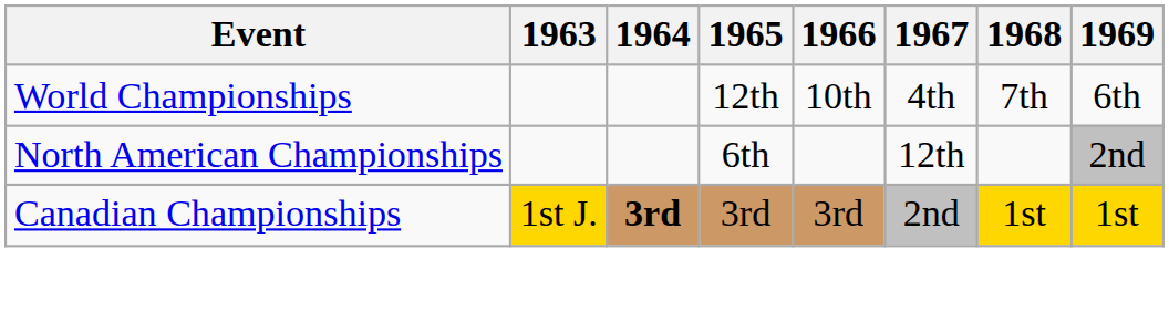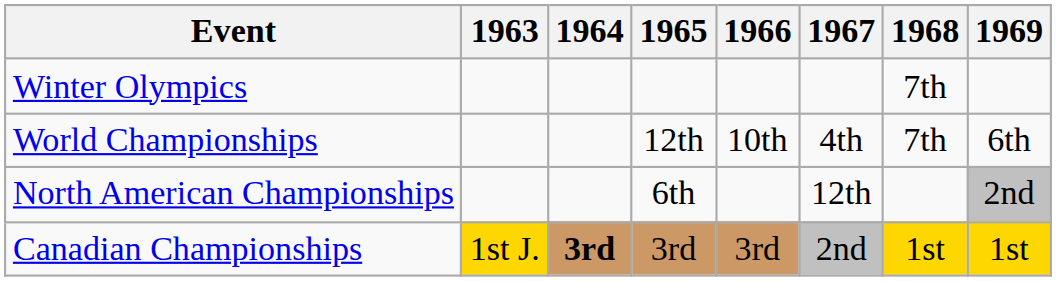 <table class="wikitable">
 <tr>
 <th>Event</th>
 <th>1963</th>
 <th>1964</th>
 <th>1965</th>
 <th>1966</th>
 <th>1967</th>
 <th>1968</th>
 <th>1969</th>
+</tr>
+<tr>
+<td><a href='#'>Winter Olympics</a></td>
+<td></td>
+<td></td>
+<td></td>
+<td></td>
+<td></td>
+<td align="center">7th</td>
+<td></td>
 </tr>
 <tr>
 <td><a href='#'>World Championships</a></td>
 <td></td>
 <td></td>
 <td align="center">12th</td>
 <td align="center">10th</td>
 <td align="center">4th</td>
 <td align="center">7th</td>
 <td align="center">6th</td>
 </tr>
 <tr>
 <td><a href='#'>North American Championships</a></td>
 <td></td>
 <td></td>
 <td align="center">6th</td>
 <td></td>
 <td align="center">12th</td>
 <td></td>
 <td align="center" bgcolor="silver">2nd</td>
 </tr>
 <tr>
 <td><a href='#'>Canadian Championships</a></td>
 <td align="center" bgcolor="gold">1st J.</td>
 <td align="center" bgcolor="cc9966"><strong>3rd</strong></td>
 <td align="center" bgcolor="cc9966">3rd</td>
 <td align="center" bgcolor="cc9966">3rd</td>
 <td align="center" bgcolor="silver">2nd</td>
 <td align="center" bgcolor="gold">1st</td>
 <td align="center" bgcolor="gold">1st</td>
 </tr>
 </table>
